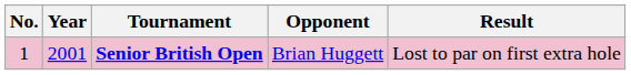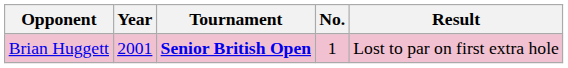 <table class="wikitable" style="font-size:95%;">
 <tr>
-<th>No.</th>
+<th>Opponent</th>
 <th>Year</th>
 <th>Tournament</th>
-<th>Opponent</th>
+<th>No.</th>
 <th>Result</th>
 </tr>
 <tr style="background:#F2C1D1;">
-<td align=center>1</td>
+<td> <a href='#'>Brian Huggett</a></td>
 <td><a href='#'>2001</a></td>
 <td><strong><a href='#'>Senior British Open</a></strong></td>
-<td> <a href='#'>Brian Huggett</a></td>
+<td align=center>1</td>
 <td>Lost to par on first extra hole</td>
 </tr>
 </table>
